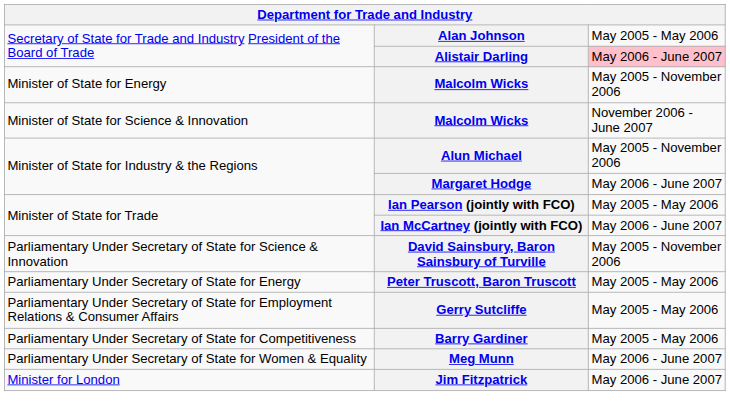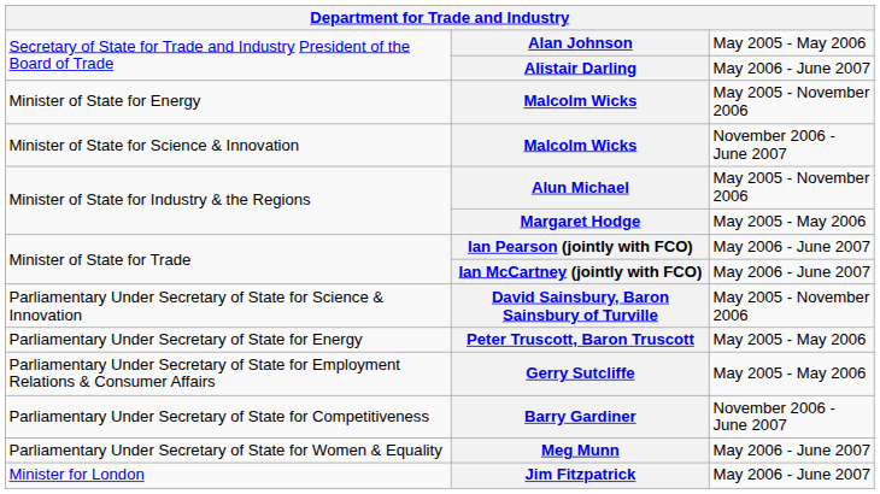 <table class="wikitable plainrowheaders" width=100% style="max-width:55em;">
 <tr>
 <th colspan=4><a href='#'>Department for Trade and Industry</a></th>
 </tr>
 <tr>
 <td rowspan="2"><a href='#'>Secretary of State for Trade and Industry</a> <a href='#'>President of the Board of Trade</a></td>
 <th scope="row" style="font-weight:bold;"><a href='#'>Alan Johnson</a></th>
 <td>May 2005 - May 2006</td>
 </tr>
 <tr>
 <th scope="row" style="font-weight:bold;"><a href='#'>Alistair Darling</a></th>
-<td style="background: pink;">May 2006 - June 2007</td>
+<td>May 2006 - June 2007</td>
 </tr>
 <tr>
 <td>Minister of State for Energy</td>
 <th scope"row"><a href='#'>Malcolm Wicks</a></th>
 <td>May 2005 - November 2006</td>
 </tr>
 <tr>
 <td>Minister of State for Science & Innovation</td>
 <th scope"row"><a href='#'>Malcolm Wicks</a></th>
 <td>November 2006 - June 2007</td>
 </tr>
 <tr>
 <td rowspan="2">Minister of State for Industry & the Regions</td>
 <th scope"row"><a href='#'>Alun Michael</a></th>
 <td>May 2005 - November 2006</td>
 </tr>
 <tr>
 <th scope"row"><a href='#'>Margaret Hodge</a></th>
-<td>May 2006 - June 2007</td>
+<td>May 2005 - May 2006</td>
 </tr>
 <tr>
 <td rowspan="2">Minister of State for Trade</td>
 <th scope"row"><a href='#'>Ian Pearson</a> (jointly with FCO)</th>
-<td>May 2005 - May 2006</td>
+<td>May 2006 - June 2007</td>
 </tr>
 <tr>
 <th scope"row"><a href='#'>Ian McCartney</a> (jointly with FCO)</th>
 <td>May 2006 - June 2007</td>
 </tr>
 <tr>
 <td>Parliamentary Under Secretary of State for Science & Innovation</td>
 <th scope="row"><a href='#'>David Sainsbury, Baron Sainsbury of Turville</a></th>
 <td>May 2005 - November 2006</td>
 </tr>
 <tr>
 <td>Parliamentary Under Secretary of State for Energy</td>
 <th scope="row"><a href='#'>Peter Truscott, Baron Truscott</a></th>
 <td>May 2005 - May 2006</td>
 </tr>
 <tr>
 <td>Parliamentary Under Secretary of State for Employment Relations & Consumer Affairs</td>
 <th scope="row"><a href='#'>Gerry Sutcliffe</a></th>
 <td>May 2005 - May 2006</td>
 </tr>
 <tr>
 <td>Parliamentary Under Secretary of State for Competitiveness</td>
 <th scope="row"><a href='#'>Barry Gardiner</a></th>
-<td>May 2005 - May 2006</td>
+<td>November 2006 - June 2007</td>
 </tr>
 <tr>
 <td>Parliamentary Under Secretary of State for Women & Equality</td>
 <th scope="row"><a href='#'>Meg Munn</a></th>
 <td>May 2006 - June 2007</td>
 </tr>
 <tr>
 <td><a href='#'>Minister for London</a></td>
 <th scope="row"><a href='#'>Jim Fitzpatrick</a></th>
 <td>May 2006 - June 2007</td>
 </tr>
 </table>
